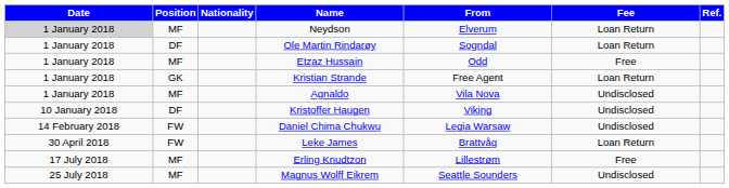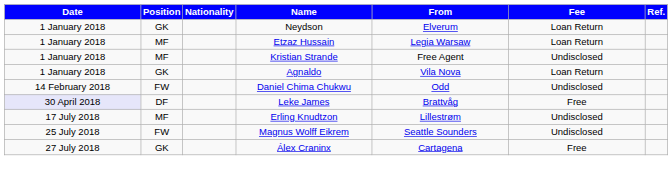 <table class="wikitable"  style="text-align:center; font-size:90%; ">
 <tr>
 <th style="background:#00f; color:white; width:200px;">Date</th>
 <th style="background:#00f; color:white; width:50px;">Position</th>
 <th style="background:#00f; color:white; width:50px;">Nationality</th>
 <th style="background:#00f; color:white; width:200px;">Name</th>
 <th style="background:#00f; color:white; width:200px;">From</th>
 <th style="background:#00f; color:white; width:200px;">Fee</th>
 <th style="background:#00f; color:white; width:25px;">Ref.</th>
 </tr>
 <tr>
-<td style="background: lightgrey;">1 January 2018</td>
-<td>MF</td>
+<td>1 January 2018</td>
+<td>GK</td>
 <td></td>
 <td>Neydson</td>
 <td><a href='#'>Elverum</a></td>
 <td>Loan Return</td>
 <td></td>
 </tr>
 <tr>
 <td>1 January 2018</td>
-<td>DF</td>
+<td>MF</td>
 <td></td>
-<td><a href='#'>Ole Martin Rindarøy</a></td>
-<td><a href='#'>Sogndal</a></td>
+<td><a href='#'>Etzaz Hussain</a></td>
+<td><a href='#'>Legia Warsaw</a></td>
 <td>Loan Return</td>
 <td></td>
 </tr>
 <tr>
 <td>1 January 2018</td>
 <td>MF</td>
 <td></td>
-<td><a href='#'>Etzaz Hussain</a></td>
-<td><a href='#'>Odd</a></td>
-<td>Free</td>
+<td><a href='#'>Kristian Strande</a></td>
+<td>Free Agent</td>
+<td>Undisclosed</td>
 <td></td>
 </tr>
 <tr>
 <td>1 January 2018</td>
 <td>GK</td>
 <td></td>
-<td><a href='#'>Kristian Strande</a></td>
-<td>Free Agent</td>
-<td>Loan Return</td>
-<td></td>
-</tr>
-<tr>
-<td>1 January 2018</td>
-<td>MF</td>
-<td></td>
 <td><a href='#'>Agnaldo</a></td>
 <td><a href='#'>Vila Nova</a></td>
-<td>Undisclosed</td>
-<td></td>
-</tr>
-<tr>
-<td>10 January 2018</td>
-<td>DF</td>
-<td></td>
-<td><a href='#'>Kristoffer Haugen</a></td>
-<td><a href='#'>Viking</a></td>
-<td>Undisclosed</td>
+<td>Loan Return</td>
 <td></td>
 </tr>
 <tr>
 <td>14 February 2018</td>
 <td>FW</td>
 <td></td>
 <td><a href='#'>Daniel Chima Chukwu</a></td>
-<td><a href='#'>Legia Warsaw</a></td>
+<td><a href='#'>Odd</a></td>
 <td>Undisclosed</td>
 <td></td>
 </tr>
 <tr>
-<td>30 April 2018</td>
-<td>FW</td>
+<td style="background: lavender;">30 April 2018</td>
+<td>DF</td>
 <td></td>
 <td><a href='#'>Leke James</a></td>
 <td><a href='#'>Brattvåg</a></td>
-<td>Loan Return</td>
+<td>Free</td>
 <td></td>
 </tr>
 <tr>
 <td>17 July 2018</td>
 <td>MF</td>
 <td></td>
 <td><a href='#'>Erling Knudtzon</a></td>
 <td><a href='#'>Lillestrøm</a></td>
-<td>Free</td>
+<td>Undisclosed</td>
 <td></td>
 </tr>
 <tr>
 <td>25 July 2018</td>
-<td>MF</td>
+<td>FW</td>
 <td></td>
 <td><a href='#'>Magnus Wolff Eikrem</a></td>
 <td><a href='#'>Seattle Sounders</a></td>
 <td>Undisclosed</td>
 <td></td>
 </tr>
+<tr>
+<td>27 July 2018</td>
+<td>GK</td>
+<td></td>
+<td><a href='#'>Álex Craninx</a></td>
+<td><a href='#'>Cartagena</a></td>
+<td>Free</td>
+<td></td>
+</tr>
 </table>
